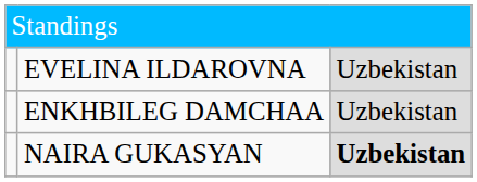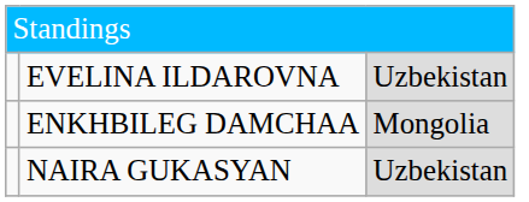 <table class="wikitable">
 <tr>
 <td colspan="3" style="background:#00baff;color:#fff">Standings</td>
 </tr>
 <tr>
 <td></td>
 <td>EVELINA ILDAROVNA</td>
 <td style="background:#dddddd"> Uzbekistan</td>
 </tr>
 <tr>
 <td></td>
 <td>ENKHBILEG DAMCHAA</td>
-<td style="background:#dddddd"> Uzbekistan</td>
+<td style="background:#dddddd"> Mongolia</td>
 </tr>
 <tr>
 <td></td>
 <td>NAIRA GUKASYAN</td>
-<td style="background:#dddddd"><strong> Uzbekistan</strong></td>
+<td style="background:#dddddd"> Uzbekistan</td>
 </tr>
 </table>
